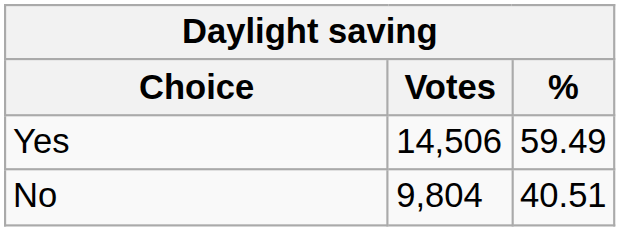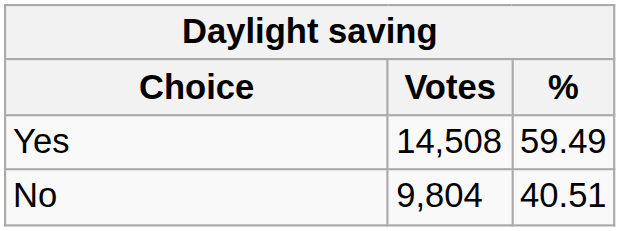 <table class="wikitable">
 <tr>
 <th colspan="3">Daylight saving</th>
 </tr>
 <tr>
 <th style="width: 170px">Choice</th>
 <th style="width: 50px">Votes</th>
 <th style="width: 40px">%</th>
 </tr>
 <tr>
 <td>Yes</td>
-<td>14,506</td>
+<td>14,508</td>
 <td>59.49</td>
 </tr>
 <tr>
 <td>No</td>
 <td>9,804</td>
 <td>40.51</td>
 </tr>
 </table>
